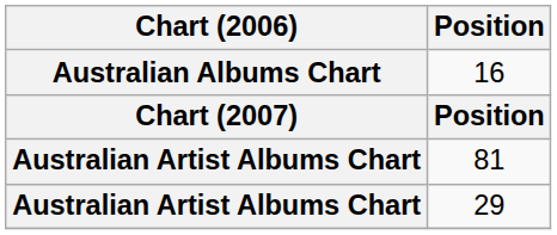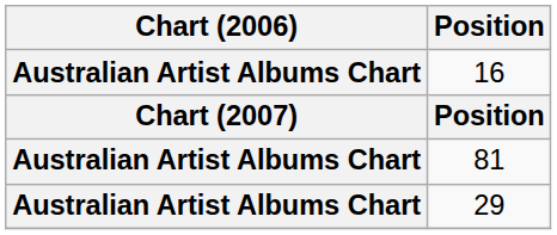 <table class="wikitable sortable plainrowheaders" style="text-align:center">
 <tr>
 <th scope="col">Chart (2006)</th>
 <th scope="col">Position</th>
 </tr>
 <tr>
-<th scope="row">Australian Albums Chart</th>
+<th scope="row">Australian Artist Albums Chart</th>
 <td>16</td>
 </tr>
 <tr>
 <th>Chart (2007)</th>
 <th>Position</th>
 </tr>
 <tr>
 <th scope="row">Australian Artist Albums Chart</th>
 <td>81</td>
 </tr>
 <tr>
 <th scope="row">Australian Artist Albums Chart</th>
 <td>29</td>
 </tr>
 <tr>
 </tr>
 </table>
